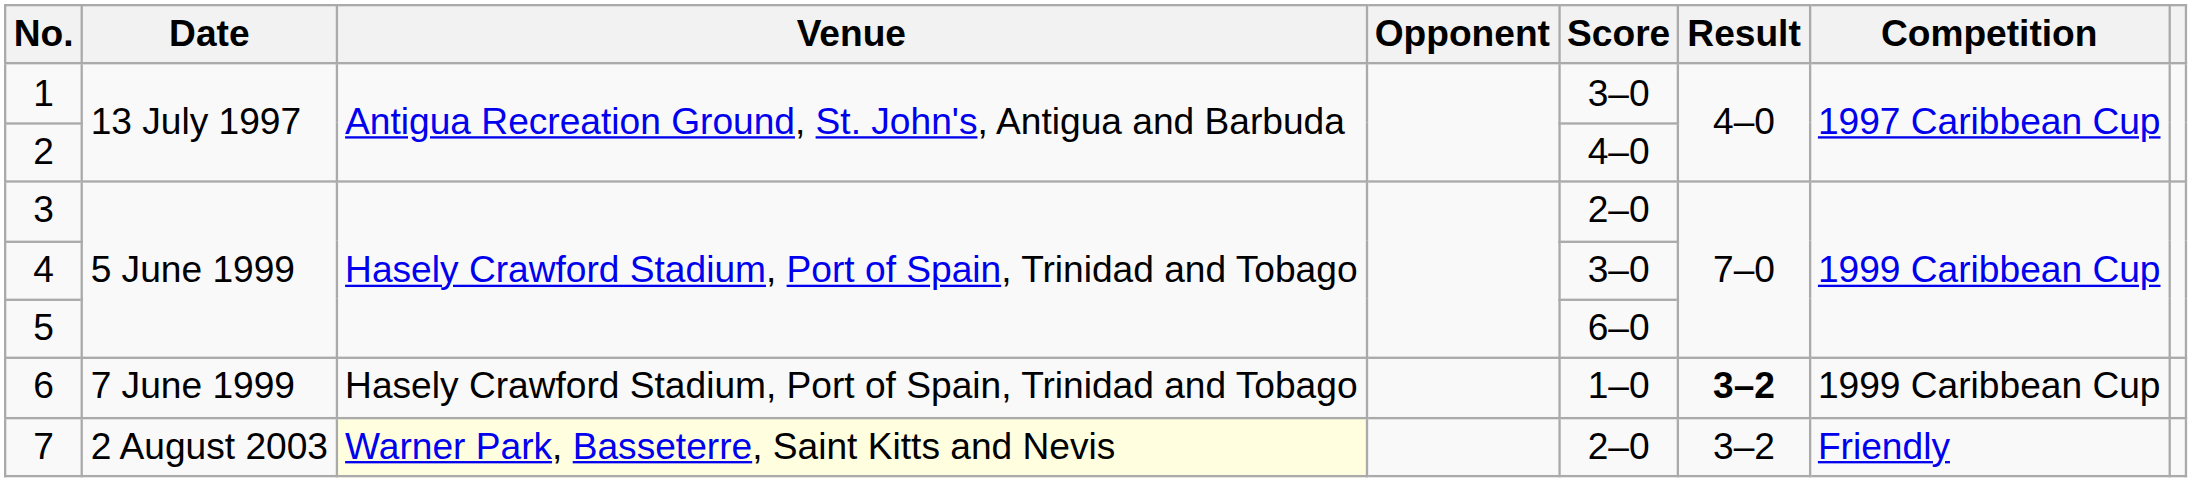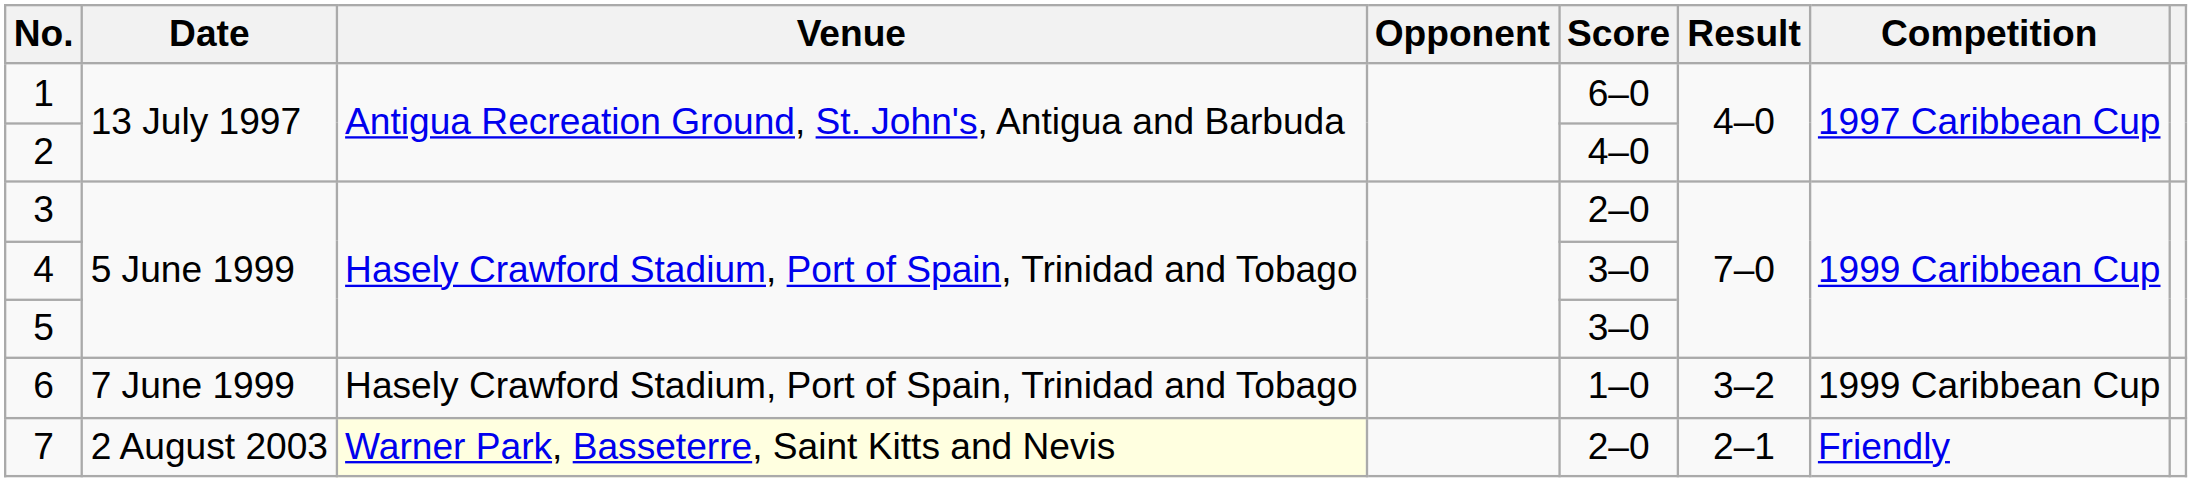 <table class="wikitable sortable">
 <tr>
 <th scope=col>No.</th>
 <th scope=col>Date</th>
 <th scope=col>Venue</th>
 <th scope=col>Opponent</th>
 <th scope=col>Score</th>
 <th scope=col>Result</th>
 <th scope=col>Competition</th>
 <th scope=col class="unsortable"></th>
 </tr>
 <tr>
 <td align="center">1</td>
 <td rowspan="2">13 July 1997</td>
 <td rowspan="2"><a href='#'>Antigua Recreation Ground</a>, <a href='#'>St. John's</a>, Antigua and Barbuda</td>
 <td rowspan="2"></td>
-<td align="center">3–0</td>
+<td align="center">6–0</td>
 <td rowspan="2" style="text-align:center">4–0</td>
 <td rowspan="2"><a href='#'>1997 Caribbean Cup</a></td>
 <td rowspan="2"></td>
 </tr>
 <tr>
 <td align="center">2</td>
 <td align="center">4–0</td>
 </tr>
 <tr>
 <td align="center">3</td>
 <td rowspan="3">5 June 1999</td>
 <td rowspan="3"><a href='#'>Hasely Crawford Stadium</a>, <a href='#'>Port of Spain</a>, Trinidad and Tobago</td>
 <td rowspan="3"></td>
 <td align="center">2–0</td>
 <td rowspan="3" align="center">7–0</td>
 <td rowspan="3"><a href='#'>1999 Caribbean Cup</a></td>
 <td rowspan="3"></td>
 </tr>
 <tr>
 <td align="center">4</td>
 <td align="center">3–0</td>
 </tr>
 <tr>
 <td align="center">5</td>
-<td align="center">6–0</td>
+<td align="center">3–0</td>
 </tr>
 <tr>
 <td align="center">6</td>
 <td>7 June 1999</td>
 <td>Hasely Crawford Stadium, Port of Spain, Trinidad and Tobago</td>
 <td></td>
 <td align="center">1–0</td>
-<td align="center"><strong>3–2</strong></td>
+<td align="center">3–2</td>
 <td>1999 Caribbean Cup</td>
 <td></td>
 </tr>
 <tr>
 <td align="center">7</td>
 <td>2 August 2003</td>
 <td style="background: lightyellow;"><a href='#'>Warner Park</a>, <a href='#'>Basseterre</a>, Saint Kitts and Nevis</td>
 <td></td>
 <td align="center">2–0</td>
-<td align="center">3–2</td>
+<td align="center">2–1</td>
 <td><a href='#'>Friendly</a></td>
 <td></td>
 </tr>
 </table>
